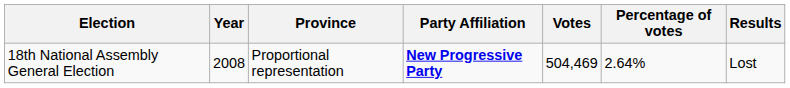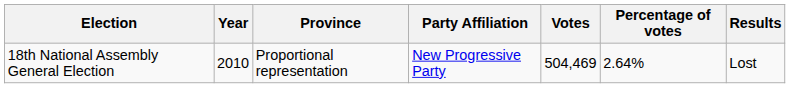 <table class="wikitable">
 <tr>
 <th>Election</th>
 <th>Year</th>
 <th>Province</th>
 <th>Party Affiliation</th>
 <th>Votes</th>
 <th>Percentage of votes</th>
 <th>Results</th>
 </tr>
 <tr>
 <td>18th National Assembly General Election</td>
-<td>2008</td>
+<td>2010</td>
 <td>Proportional representation</td>
-<td><strong><a href='#'>New Progressive Party</a></strong></td>
+<td><a href='#'>New Progressive Party</a></td>
 <td>504,469</td>
 <td>2.64%</td>
 <td>Lost</td>
 </tr>
 </table>
